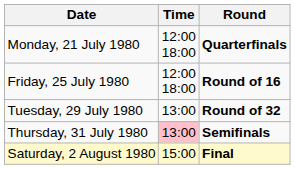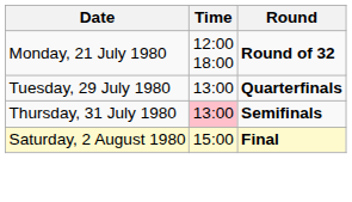 <table class="wikitable">
 <tr>
 <th>Date</th>
 <th>Time</th>
 <th>Round</th>
 </tr>
 <tr>
 <td>Monday, 21 July 1980</td>
 <td>12:00<br>18:00</td>
-<td><strong>Quarterfinals</strong></td>
-</tr>
-<tr>
-<td>Friday, 25 July 1980</td>
-<td>12:00<br>18:00</td>
-<td><strong>Round of 16</strong></td>
+<td><strong>Round of 32</strong></td>
 </tr>
 <tr>
 <td>Tuesday, 29 July 1980</td>
 <td>13:00</td>
-<td><strong>Round of 32</strong></td>
+<td><strong>Quarterfinals</strong></td>
 </tr>
 <tr>
 <td>Thursday, 31 July 1980</td>
 <td style="background: pink;">13:00</td>
 <td><strong>Semifinals</strong></td>
 </tr>
 <tr>
 <td style=background:lemonchiffon>Saturday, 2 August 1980</td>
 <td style=background:lemonchiffon>15:00</td>
 <td style=background:lemonchiffon><strong>Final</strong></td>
 </tr>
 </table>
